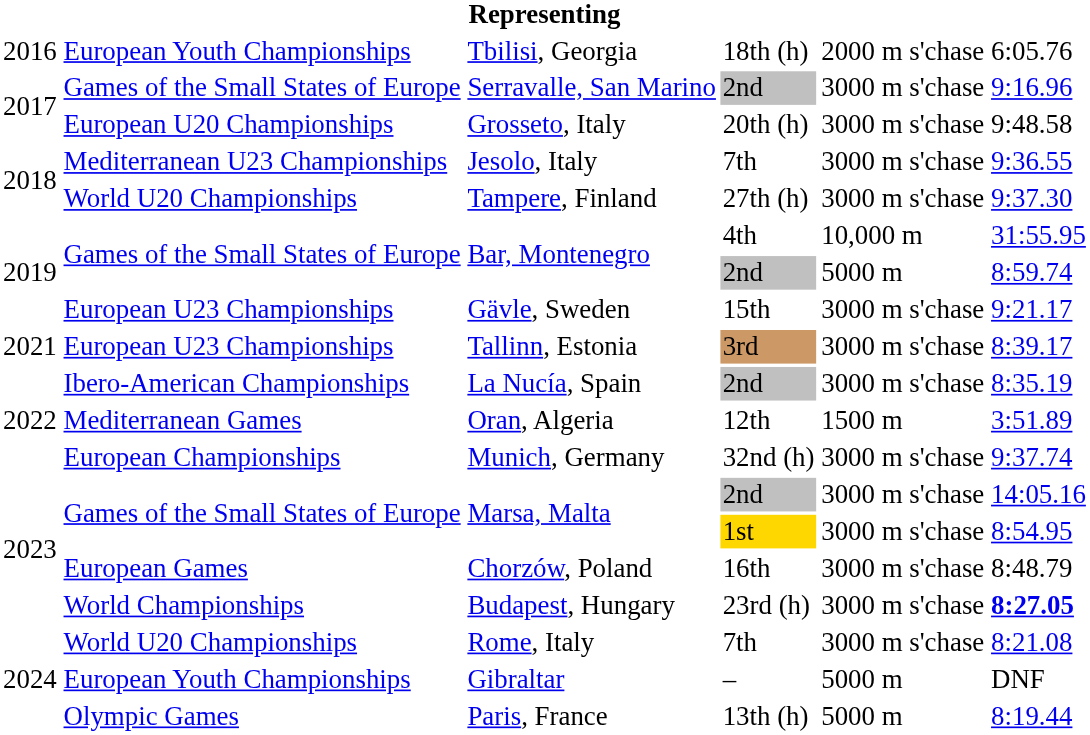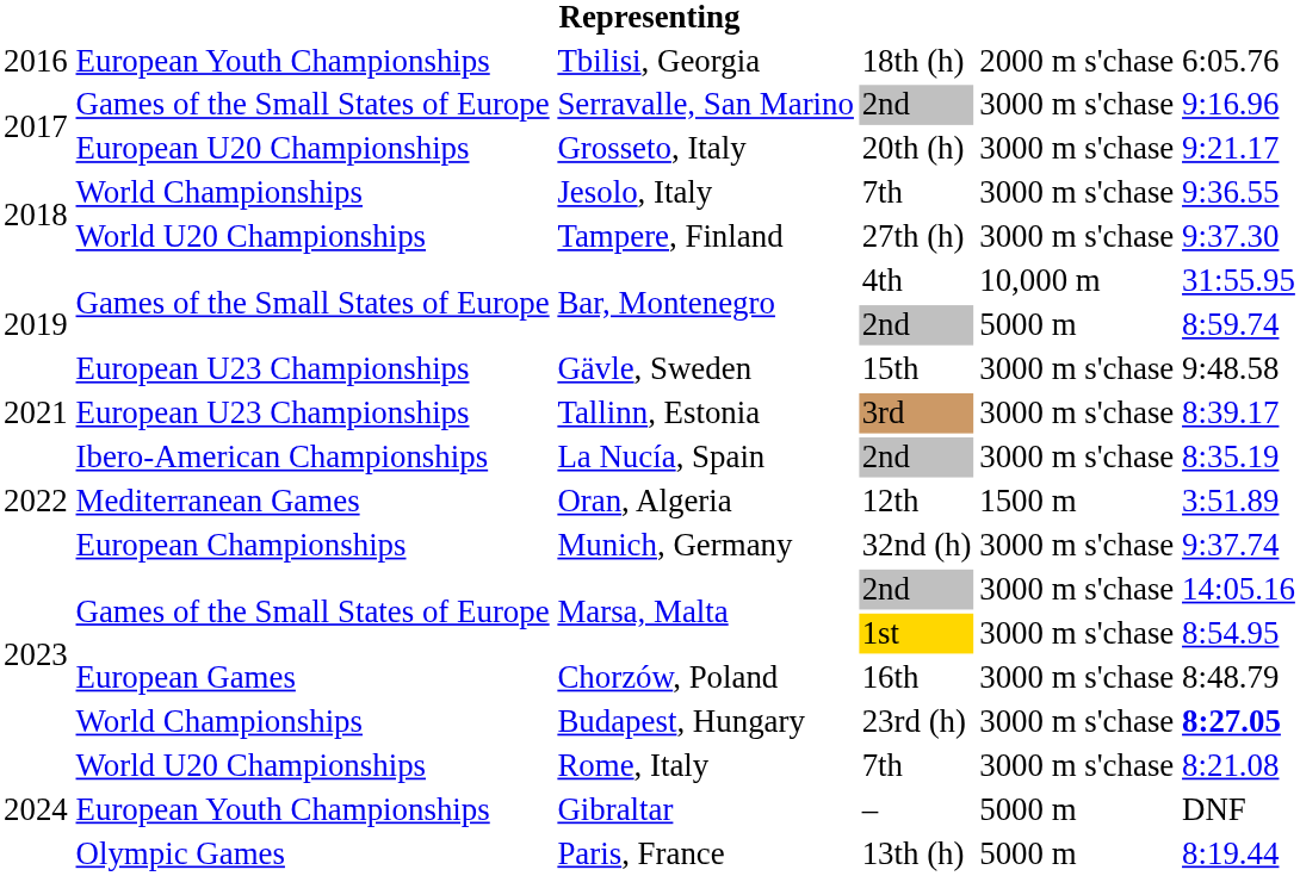 <table>
 <tr>
 <th colspan="6">Representing </th>
 </tr>
 <tr>
 <td>2016</td>
 <td><a href='#'>European Youth Championships</a></td>
 <td><a href='#'>Tbilisi</a>, Georgia</td>
 <td>18th (h)</td>
 <td>2000 m s'chase</td>
 <td>6:05.76</td>
 </tr>
 <tr>
 <td rowspan=2>2017</td>
 <td><a href='#'>Games of the Small States of Europe</a></td>
 <td><a href='#'>Serravalle, San Marino</a></td>
 <td bgcolor=silver>2nd</td>
 <td>3000 m s'chase</td>
 <td><a href='#'>9:16.96</a></td>
 </tr>
 <tr>
 <td><a href='#'>European U20 Championships</a></td>
 <td><a href='#'>Grosseto</a>, Italy</td>
 <td>20th (h)</td>
 <td>3000 m s'chase</td>
-<td>9:48.58</td>
+<td><a href='#'>9:21.17</a></td>
 </tr>
 <tr>
 <td rowspan=2>2018</td>
-<td><a href='#'>Mediterranean U23 Championships</a></td>
+<td><a href='#'>World Championships</a></td>
 <td><a href='#'>Jesolo</a>, Italy</td>
 <td>7th</td>
 <td>3000 m s'chase</td>
 <td><a href='#'>9:36.55</a></td>
 </tr>
 <tr>
 <td><a href='#'>World U20 Championships</a></td>
 <td><a href='#'>Tampere</a>, Finland</td>
 <td>27th (h)</td>
 <td>3000 m s'chase</td>
 <td><a href='#'>9:37.30</a></td>
 </tr>
 <tr>
 <td rowspan=3>2019</td>
 <td rowspan=2><a href='#'>Games of the Small States of Europe</a></td>
 <td rowspan=2><a href='#'>Bar, Montenegro</a></td>
 <td>4th</td>
 <td>10,000 m</td>
 <td><a href='#'>31:55.95</a></td>
 </tr>
 <tr>
 <td bgcolor=silver>2nd</td>
 <td>5000 m</td>
 <td><a href='#'>8:59.74</a></td>
 </tr>
 <tr>
 <td><a href='#'>European U23 Championships</a></td>
 <td><a href='#'>Gävle</a>, Sweden</td>
 <td>15th</td>
 <td>3000 m s'chase</td>
-<td><a href='#'>9:21.17</a></td>
+<td>9:48.58</td>
 </tr>
 <tr>
 <td>2021</td>
 <td><a href='#'>European U23 Championships</a></td>
 <td><a href='#'>Tallinn</a>, Estonia</td>
 <td bgcolor=cc9966>3rd</td>
 <td>3000 m s'chase</td>
 <td><a href='#'>8:39.17</a></td>
 </tr>
 <tr>
 <td rowspan=3>2022</td>
 <td><a href='#'>Ibero-American Championships</a></td>
 <td><a href='#'>La Nucía</a>, Spain</td>
 <td bgcolor=silver>2nd</td>
 <td>3000 m s'chase</td>
 <td><a href='#'>8:35.19</a></td>
 </tr>
 <tr>
 <td><a href='#'>Mediterranean Games</a></td>
 <td><a href='#'>Oran</a>, Algeria</td>
 <td>12th</td>
 <td>1500 m</td>
 <td><a href='#'>3:51.89</a></td>
 </tr>
 <tr>
 <td><a href='#'>European Championships</a></td>
 <td><a href='#'>Munich</a>, Germany</td>
 <td>32nd (h)</td>
 <td>3000 m s'chase</td>
 <td><a href='#'>9:37.74</a></td>
 </tr>
 <tr>
 <td rowspan=4>2023</td>
 <td rowspan=2><a href='#'>Games of the Small States of Europe</a></td>
 <td rowspan=2><a href='#'>Marsa, Malta</a></td>
 <td bgcolor=silver>2nd</td>
 <td>3000 m s'chase</td>
 <td><a href='#'>14:05.16</a></td>
 </tr>
 <tr>
 <td bgcolor=gold>1st</td>
 <td>3000 m s'chase</td>
 <td><a href='#'>8:54.95</a></td>
 </tr>
 <tr>
 <td><a href='#'>European Games</a></td>
 <td><a href='#'>Chorzów</a>, Poland</td>
 <td>16th</td>
 <td>3000 m s'chase</td>
 <td>8:48.79</td>
 </tr>
 <tr>
 <td><a href='#'>World Championships</a></td>
 <td><a href='#'>Budapest</a>, Hungary</td>
 <td>23rd (h)</td>
 <td>3000 m s'chase</td>
 <td><strong><a href='#'>8:27.05</a></strong></td>
 </tr>
 <tr>
 <td rowspan=3>2024</td>
 <td><a href='#'>World U20 Championships</a></td>
 <td><a href='#'>Rome</a>, Italy</td>
 <td>7th</td>
 <td>3000 m s'chase</td>
 <td><a href='#'>8:21.08</a></td>
 </tr>
 <tr>
 <td><a href='#'>European Youth Championships</a></td>
 <td><a href='#'>Gibraltar</a></td>
 <td>–</td>
 <td>5000 m</td>
 <td>DNF</td>
 </tr>
 <tr>
 <td><a href='#'>Olympic Games</a></td>
 <td><a href='#'>Paris</a>, France</td>
 <td>13th (h)</td>
 <td>5000 m</td>
 <td><a href='#'>8:19.44</a></td>
 </tr>
 </table>
